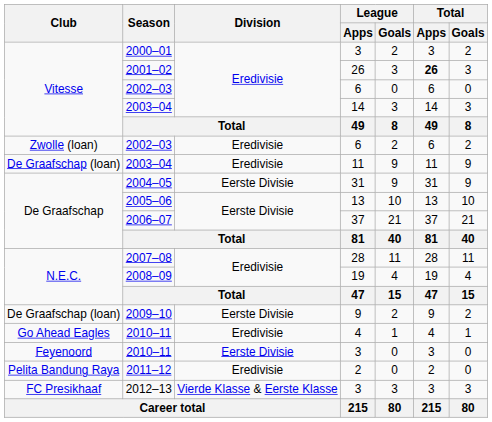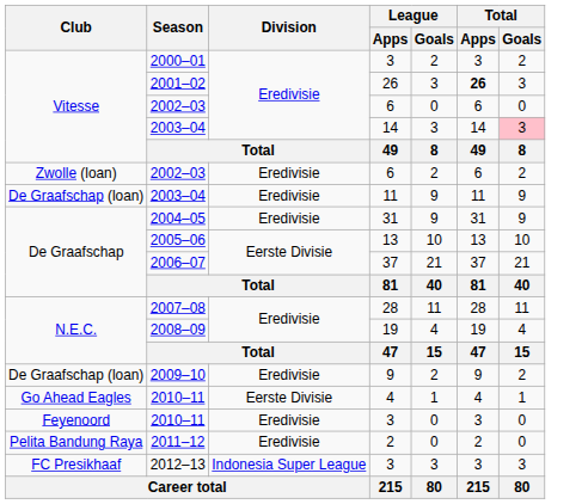 <table class="wikitable" style="text-align:center">
 <tr>
 <th rowspan="2">Club</th>
 <th rowspan="2">Season</th>
 <th rowspan="2">Division</th>
 <th colspan="2">League</th>
 <th colspan="2">Total</th>
 </tr>
 <tr>
 <th>Apps</th>
 <th>Goals</th>
 <th>Apps</th>
 <th>Goals</th>
 </tr>
 <tr>
 <td rowspan="5"><a href='#'>Vitesse</a></td>
 <td><a href='#'>2000–01</a></td>
 <td rowspan="4"><a href='#'>Eredivisie</a></td>
 <td>3</td>
 <td>2</td>
 <td>3</td>
 <td>2</td>
 </tr>
 <tr>
 <td><a href='#'>2001–02</a></td>
 <td>26</td>
 <td>3</td>
 <td><strong>26</strong></td>
 <td>3</td>
 </tr>
 <tr>
 <td><a href='#'>2002–03</a></td>
 <td>6</td>
 <td>0</td>
 <td>6</td>
 <td>0</td>
 </tr>
 <tr>
 <td><a href='#'>2003–04</a></td>
 <td>14</td>
 <td>3</td>
 <td>14</td>
-<td>3</td>
+<td style="background: pink;">3</td>
 </tr>
 <tr>
 <th colspan="2">Total</th>
 <th>49</th>
 <th>8</th>
 <th>49</th>
 <th>8</th>
 </tr>
 <tr>
 <td><a href='#'>Zwolle</a> (loan)</td>
 <td><a href='#'>2002–03</a></td>
 <td>Eredivisie</td>
 <td>6</td>
 <td>2</td>
 <td>6</td>
 <td>2</td>
 </tr>
 <tr>
 <td><a href='#'>De Graafschap</a> (loan)</td>
 <td><a href='#'>2003–04</a></td>
 <td>Eredivisie</td>
 <td>11</td>
 <td>9</td>
 <td>11</td>
 <td>9</td>
 </tr>
 <tr>
 <td rowspan="4">De Graafschap</td>
 <td><a href='#'>2004–05</a></td>
-<td>Eerste Divisie</td>
+<td>Eredivisie</td>
 <td>31</td>
 <td>9</td>
 <td>31</td>
 <td>9</td>
 </tr>
 <tr>
 <td><a href='#'>2005–06</a></td>
 <td rowspan="2">Eerste Divisie</td>
 <td>13</td>
 <td>10</td>
 <td>13</td>
 <td>10</td>
 </tr>
 <tr>
 <td><a href='#'>2006–07</a></td>
 <td>37</td>
 <td>21</td>
 <td>37</td>
 <td>21</td>
 </tr>
 <tr>
 <th colspan="2">Total</th>
 <th>81</th>
 <th>40</th>
 <th>81</th>
 <th>40</th>
 </tr>
 <tr>
 <td rowspan="3"><a href='#'>N.E.C.</a></td>
 <td><a href='#'>2007–08</a></td>
 <td rowspan="2">Eredivisie</td>
 <td>28</td>
 <td>11</td>
 <td>28</td>
 <td>11</td>
 </tr>
 <tr>
 <td><a href='#'>2008–09</a></td>
 <td>19</td>
 <td>4</td>
 <td>19</td>
 <td>4</td>
 </tr>
 <tr>
 <th colspan="2">Total</th>
 <th>47</th>
 <th>15</th>
 <th>47</th>
 <th>15</th>
 </tr>
 <tr>
 <td>De Graafschap (loan)</td>
 <td><a href='#'>2009–10</a></td>
-<td>Eerste Divisie</td>
+<td>Eredivisie</td>
 <td>9</td>
 <td>2</td>
 <td>9</td>
 <td>2</td>
 </tr>
 <tr>
 <td><a href='#'>Go Ahead Eagles</a></td>
 <td><a href='#'>2010–11</a></td>
-<td>Eredivisie</td>
+<td>Eerste Divisie</td>
 <td>4</td>
 <td>1</td>
 <td>4</td>
 <td>1</td>
 </tr>
 <tr>
 <td><a href='#'>Feyenoord</a></td>
 <td><a href='#'>2010–11</a></td>
-<td><a href='#'>Eerste Divisie</a></td>
+<td>Eredivisie</td>
 <td>3</td>
 <td>0</td>
 <td>3</td>
 <td>0</td>
 </tr>
 <tr>
 <td><a href='#'>Pelita Bandung Raya</a></td>
 <td><a href='#'>2011–12</a></td>
 <td>Eredivisie</td>
 <td>2</td>
 <td>0</td>
 <td>2</td>
 <td>0</td>
 </tr>
 <tr>
 <td><a href='#'>FC Presikhaaf</a></td>
 <td>2012–13</td>
-<td><a href='#'>Vierde Klasse</a> & <a href='#'>Eerste Klasse</a></td>
+<td><a href='#'>Indonesia Super League</a></td>
 <td>3</td>
 <td>3</td>
 <td>3</td>
 <td>3</td>
 </tr>
 <tr>
 <th colspan="3">Career total</th>
 <th>215</th>
 <th>80</th>
 <th>215</th>
 <th>80</th>
 </tr>
 </table>
